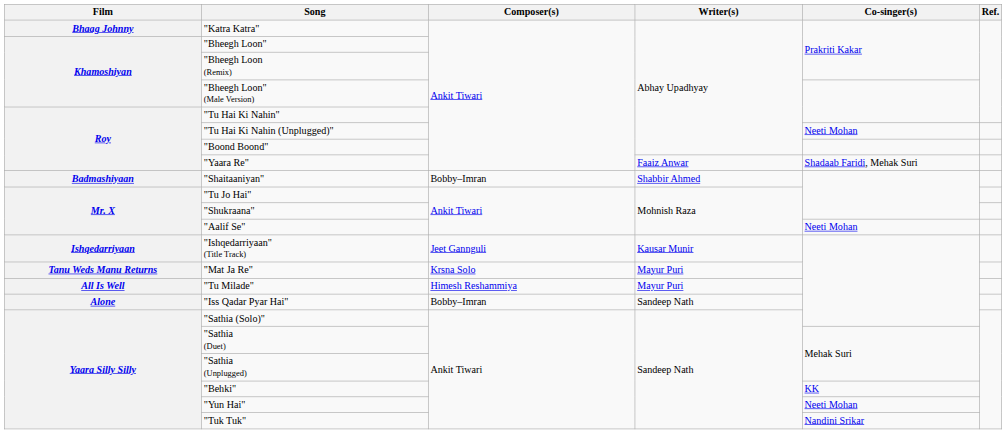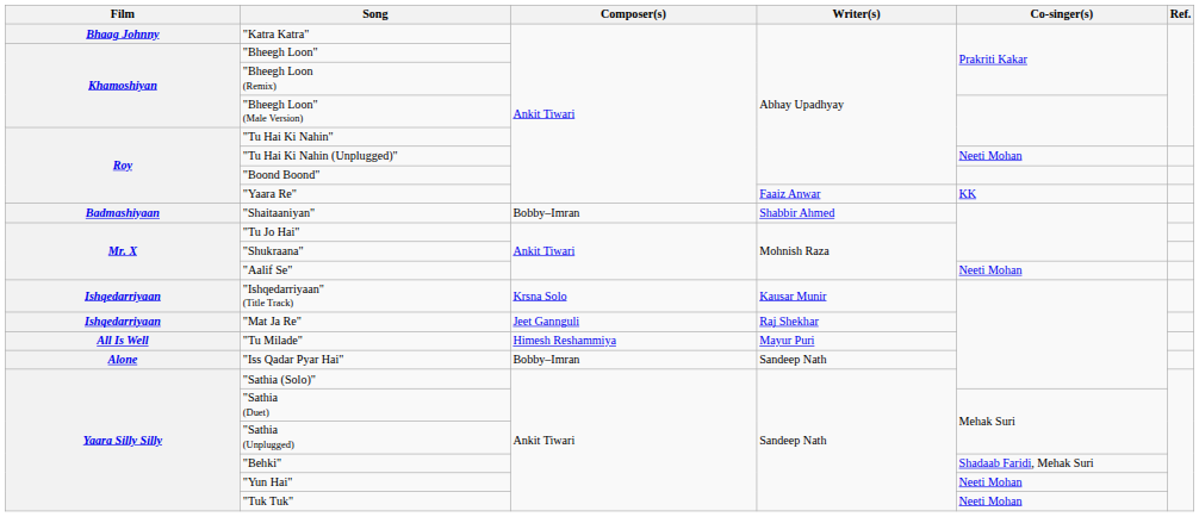 <table class="wikitable plainrowheaders" width="100%" textcolor:#000;">
 <tr>
 <th scope="col" width=20%><strong>Film</strong></th>
 <th scope="col" width=23%><strong>Song</strong></th>
 <th scope="col" width=21%><strong>Composer(s)</strong></th>
 <th scope="col" width=17%><strong>Writer(s)</strong></th>
 <th scope="col" width=18%><strong>Co-singer(s)</strong></th>
 <th scope="col" width=1%><strong>Ref.</strong></th>
 </tr>
 <tr>
 <th scope="row"><em><a href='#'>Bhaag Johnny</a></em></th>
 <td>"Katra Katra"</td>
 <td rowspan="8"><a href='#'>Ankit Tiwari</a></td>
 <td rowspan=7>Abhay Upadhyay</td>
 <td rowspan=3><a href='#'>Prakriti Kakar</a></td>
 <td rowspan="5"></td>
 </tr>
 <tr>
 <th scope="row" rowspan=3><em><a href='#'>Khamoshiyan</a></em></th>
 <td>"Bheegh Loon"</td>
 </tr>
 <tr>
 <td>"Bheegh Loon<br><small>(Remix)</small></td>
 </tr>
 <tr>
 <td>"Bheegh Loon"<br><small>(Male Version)</small></td>
 <td rowspan=2></td>
 </tr>
 <tr>
 <th scope="row" rowspan="4"><em><a href='#'>Roy</a></em></th>
 <td>"Tu Hai Ki Nahin"</td>
 </tr>
 <tr>
 <td>"Tu Hai Ki Nahin (Unplugged)"</td>
 <td><a href='#'>Neeti Mohan</a></td>
 <td></td>
 </tr>
 <tr>
 <td>"Boond Boond"</td>
 <td></td>
 <td></td>
 </tr>
 <tr>
 <td>"Yaara Re"</td>
 <td><a href='#'>Faaiz Anwar</a></td>
-<td><a href='#'>Shadaab Faridi</a>, Mehak Suri</td>
+<td><a href='#'>KK</a></td>
 <td></td>
 </tr>
 <tr>
 <th scope="row"><em><a href='#'>Badmashiyaan</a></em></th>
 <td>"Shaitaaniyan"</td>
 <td>Bobby–Imran</td>
 <td><a href='#'>Shabbir Ahmed</a></td>
 <td rowspan=3></td>
 <td></td>
 </tr>
 <tr>
 <th scope="row" rowspan="3"><em><a href='#'>Mr. X</a></em></th>
 <td>"Tu Jo Hai"</td>
 <td rowspan="3"><a href='#'>Ankit Tiwari</a></td>
 <td rowspan="3">Mohnish Raza</td>
 <td></td>
 </tr>
 <tr>
 <td>"Shukraana"</td>
 <td></td>
 </tr>
 <tr>
 <td>"Aalif Se"</td>
 <td><a href='#'>Neeti Mohan</a></td>
 <td></td>
 </tr>
 <tr>
 <th scope="row"><em><a href='#'>Ishqedarriyaan</a></em></th>
 <td>"Ishqedarriyaan"<br><small>(Title Track)</small></td>
-<td><a href='#'>Jeet Gannguli</a></td>
+<td><a href='#'>Krsna Solo</a></td>
 <td><a href='#'>Kausar Munir</a></td>
 <td rowspan="5"></td>
 <td></td>
 </tr>
 <tr>
-<th scope="row"><em><a href='#'>Tanu Weds Manu Returns</a></em></th>
+<th scope="row"><em><a href='#'>Ishqedarriyaan</a></em></th>
 <td>"Mat Ja Re"</td>
-<td><a href='#'>Krsna Solo</a></td>
-<td><a href='#'>Mayur Puri</a></td>
+<td><a href='#'>Jeet Gannguli</a></td>
+<td><a href='#'>Raj Shekhar</a></td>
 <td></td>
 </tr>
 <tr>
 <th scope="row"><em><a href='#'>All Is Well</a></em></th>
 <td>"Tu Milade"</td>
 <td><a href='#'>Himesh Reshammiya</a></td>
 <td><a href='#'>Mayur Puri</a></td>
 <td></td>
 </tr>
 <tr>
 <th scope="row"><em><a href='#'>Alone</a></em></th>
 <td>"Iss Qadar Pyar Hai"</td>
 <td>Bobby–Imran</td>
 <td>Sandeep Nath</td>
 <td></td>
 </tr>
 <tr>
 <th scope="row" rowspan="6"><em><a href='#'>Yaara Silly Silly</a></em></th>
 <td>"Sathia (Solo)"</td>
 <td rowspan=6>Ankit Tiwari</td>
 <td rowspan=6>Sandeep Nath</td>
 <td rowspan=6></td>
 </tr>
 <tr>
 <td>"Sathia<br><small>(Duet)</small></td>
 <td rowspan=2>Mehak Suri</td>
 </tr>
 <tr>
 <td>"Sathia<br><small> (Unplugged)</small></td>
 </tr>
 <tr>
 <td>"Behki"</td>
-<td><a href='#'>KK</a></td>
+<td><a href='#'>Shadaab Faridi</a>, Mehak Suri</td>
 </tr>
 <tr>
 <td>"Yun Hai"</td>
 <td><a href='#'>Neeti Mohan</a></td>
 </tr>
 <tr>
 <td>"Tuk Tuk"</td>
-<td><a href='#'>Nandini Srikar</a></td>
+<td><a href='#'>Neeti Mohan</a></td>
 </tr>
 </table>
